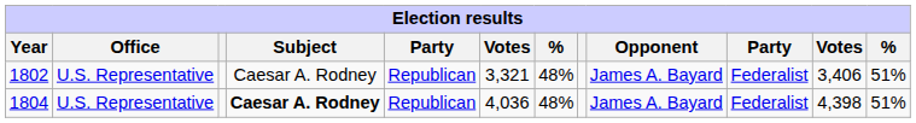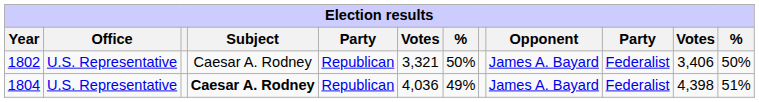 <table class=wikitable style="text-align: center;" align="center">
 <tr>
 <th colspan=12 style="background: #ccccff;">Election results</th>
 </tr>
 <tr>
 <th>Year</th>
 <th>Office</th>
 <th></th>
 <th>Subject</th>
 <th>Party</th>
 <th>Votes</th>
 <th>%</th>
 <th></th>
 <th>Opponent</th>
 <th>Party</th>
 <th>Votes</th>
 <th>%</th>
 </tr>
 <tr>
 <td><a href='#'>1802</a></td>
 <td><a href='#'>U.S. Representative</a></td>
 <td></td>
 <td>Caesar A. Rodney</td>
 <td><a href='#'>Republican</a></td>
 <td>3,321</td>
-<td>48%</td>
+<td>50%</td>
 <td></td>
 <td><a href='#'>James A. Bayard</a></td>
 <td><a href='#'>Federalist</a></td>
 <td>3,406</td>
-<td>51%</td>
+<td>50%</td>
 </tr>
 <tr>
 <td><a href='#'>1804</a></td>
 <td><a href='#'>U.S. Representative</a></td>
 <td></td>
 <td><strong>Caesar A. Rodney</strong></td>
 <td><a href='#'>Republican</a></td>
 <td>4,036</td>
-<td>48%</td>
+<td>49%</td>
 <td></td>
 <td><a href='#'>James A. Bayard</a></td>
 <td><a href='#'>Federalist</a></td>
 <td>4,398</td>
 <td>51%</td>
 </tr>
 </table>
